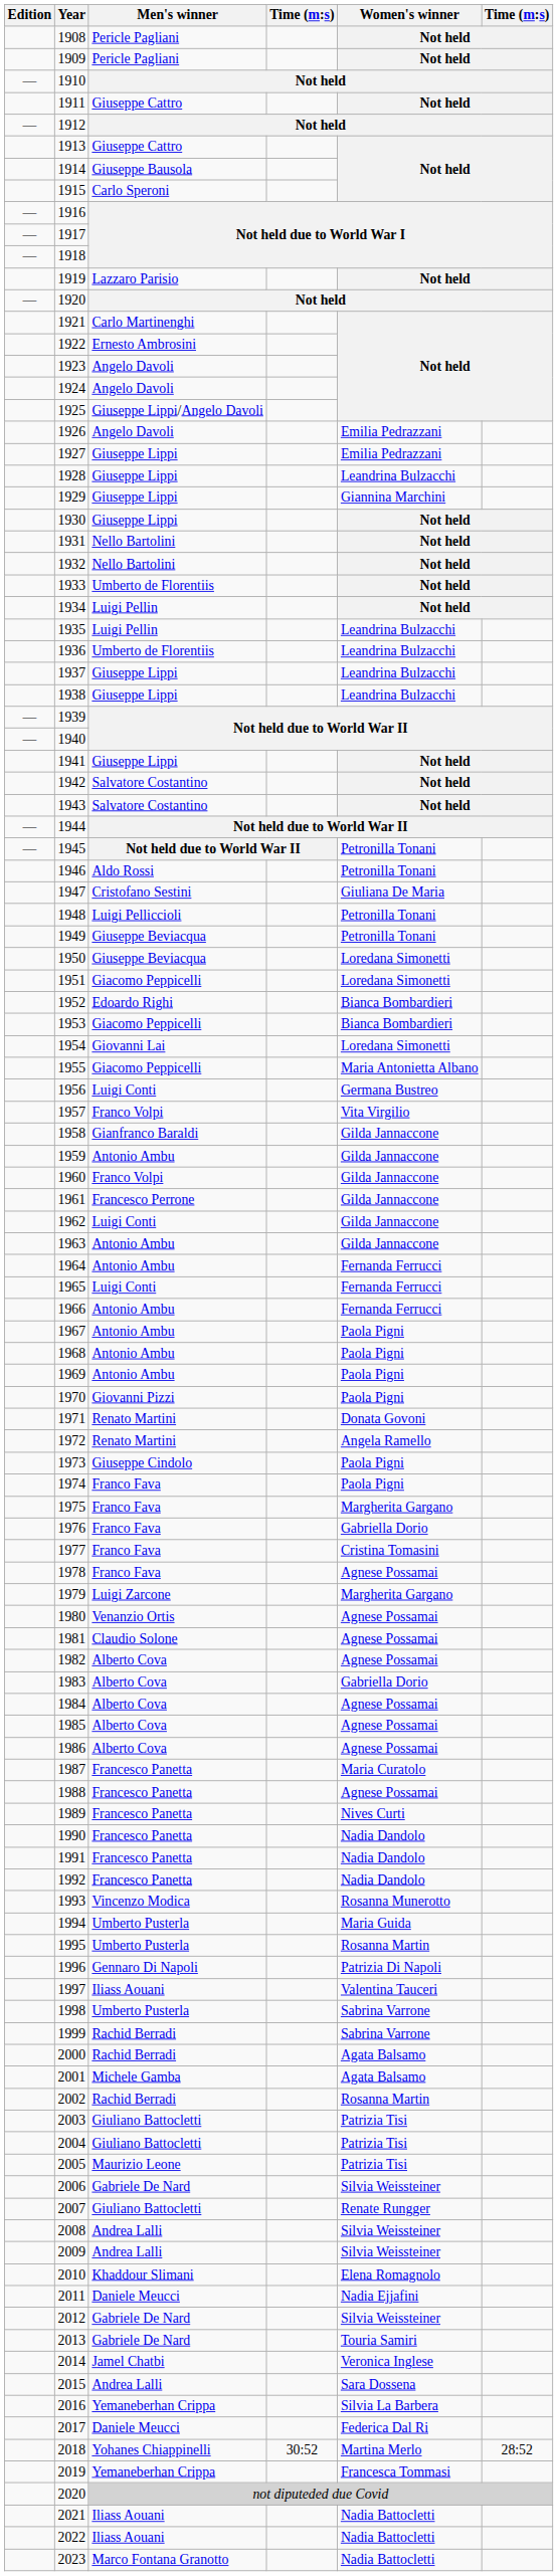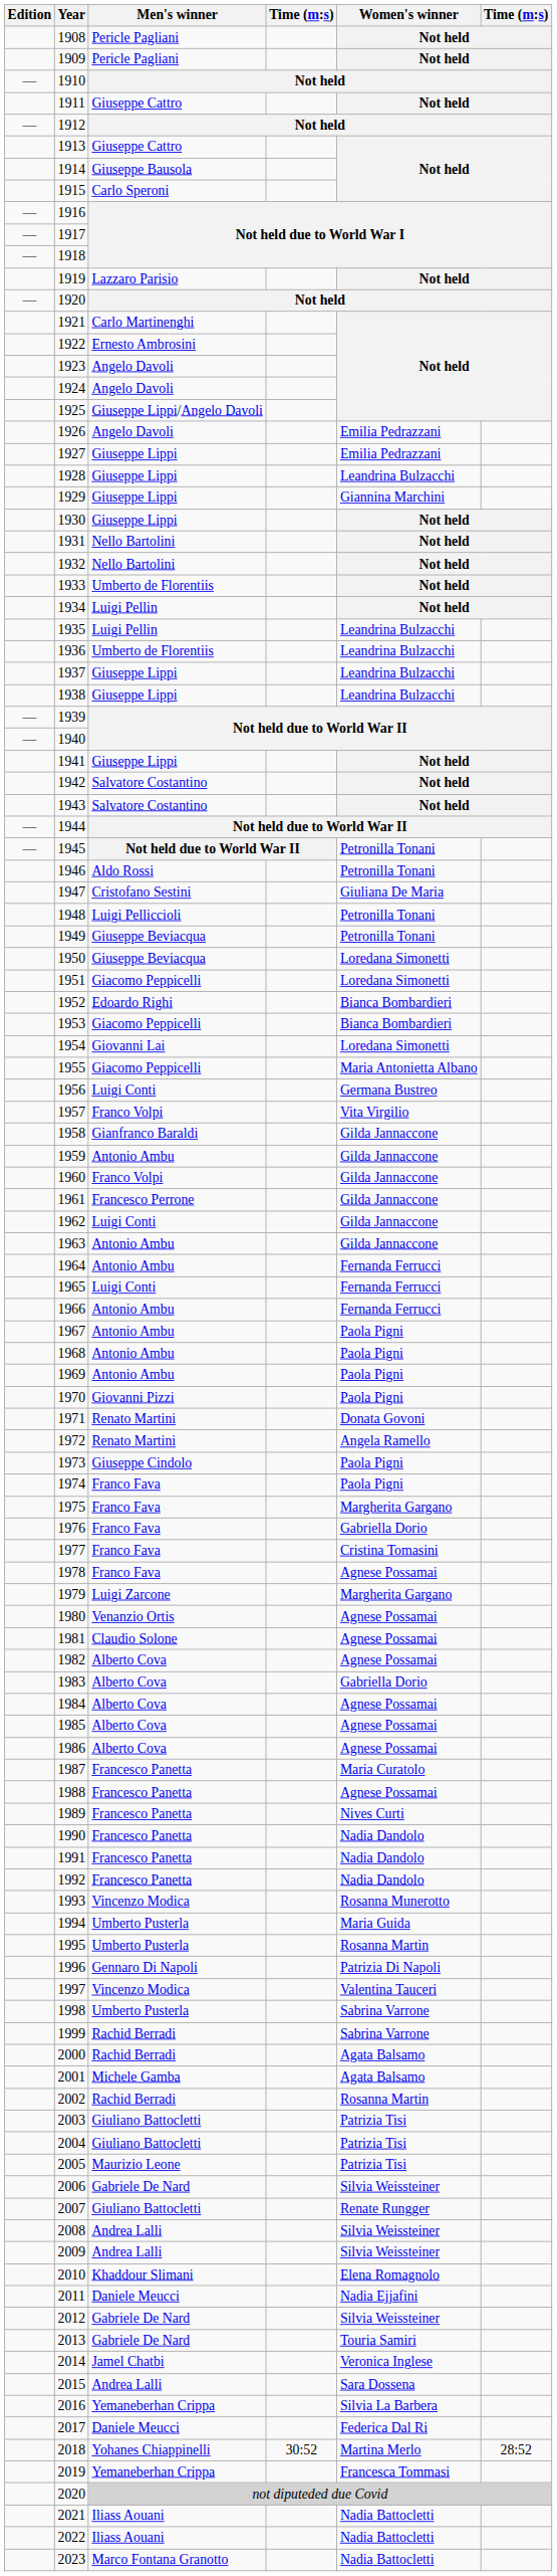 <table class="wikitable" style="text-align:center">
 <tr>
 <th>Edition</th>
 <th>Year</th>
 <th>Men's winner</th>
 <th>Time (<a href='#'>m</a>:<a href='#'>s</a>)</th>
 <th>Women's winner</th>
 <th>Time (<a href='#'>m</a>:<a href='#'>s</a>)</th>
 </tr>
 <tr>
 <td></td>
 <td>1908</td>
 <td align=left><a href='#'>Pericle Pagliani</a></td>
 <td></td>
 <th colspan=2>Not held</th>
 </tr>
 <tr>
 <td></td>
 <td>1909</td>
 <td align=left><a href='#'>Pericle Pagliani</a></td>
 <td></td>
 <th colspan=2>Not held</th>
 </tr>
 <tr>
 <td>—</td>
 <td>1910</td>
 <th colspan=4>Not held</th>
 </tr>
 <tr>
 <td></td>
 <td>1911</td>
 <td align=left><a href='#'>Giuseppe Cattro</a></td>
 <td></td>
 <th colspan=2>Not held</th>
 </tr>
 <tr>
 <td>—</td>
 <td>1912</td>
 <th colspan=4>Not held</th>
 </tr>
 <tr>
 <td></td>
 <td>1913</td>
 <td align=left><a href='#'>Giuseppe Cattro</a></td>
 <td></td>
 <th rowspan=3 colspan=2>Not held</th>
 </tr>
 <tr>
 <td></td>
 <td>1914</td>
 <td align=left><a href='#'>Giuseppe Bausola</a></td>
 <td></td>
 </tr>
 <tr>
 <td></td>
 <td>1915</td>
 <td align=left><a href='#'>Carlo Speroni</a></td>
 <td></td>
 </tr>
 <tr>
 <td>—</td>
 <td>1916</td>
 <th rowspan=3 colspan=4>Not held due to World War I</th>
 </tr>
 <tr>
 <td>—</td>
 <td>1917</td>
 </tr>
 <tr>
 <td>—</td>
 <td>1918</td>
 </tr>
 <tr>
 <td></td>
 <td>1919</td>
 <td align=left><a href='#'>Lazzaro Parisio</a></td>
 <td></td>
 <th colspan=2>Not held</th>
 </tr>
 <tr>
 <td>—</td>
 <td>1920</td>
 <th colspan=4>Not held</th>
 </tr>
 <tr>
 <td></td>
 <td>1921</td>
 <td align=left><a href='#'>Carlo Martinenghi</a></td>
 <td></td>
 <th rowspan=5 colspan=2>Not held</th>
 </tr>
 <tr>
 <td></td>
 <td>1922</td>
 <td align=left><a href='#'>Ernesto Ambrosini</a></td>
 <td></td>
 </tr>
 <tr>
 <td></td>
 <td>1923</td>
 <td align=left><a href='#'>Angelo Davoli</a></td>
 <td></td>
 </tr>
 <tr>
 <td></td>
 <td>1924</td>
 <td align=left><a href='#'>Angelo Davoli</a></td>
 <td></td>
 </tr>
 <tr>
 <td></td>
 <td>1925</td>
 <td align=left><a href='#'>Giuseppe Lippi</a>/<a href='#'>Angelo Davoli</a></td>
 <td></td>
 </tr>
 <tr>
 <td></td>
 <td>1926</td>
 <td align=left><a href='#'>Angelo Davoli</a></td>
 <td></td>
 <td align=left><a href='#'>Emilia Pedrazzani</a></td>
 <td></td>
 </tr>
 <tr>
 <td></td>
 <td>1927</td>
 <td align=left><a href='#'>Giuseppe Lippi</a></td>
 <td></td>
 <td align=left><a href='#'>Emilia Pedrazzani</a></td>
 <td></td>
 </tr>
 <tr>
 <td></td>
 <td>1928</td>
 <td align=left><a href='#'>Giuseppe Lippi</a></td>
 <td></td>
 <td align=left><a href='#'>Leandrina Bulzacchi</a></td>
 <td></td>
 </tr>
 <tr>
 <td></td>
 <td>1929</td>
 <td align=left><a href='#'>Giuseppe Lippi</a></td>
 <td></td>
 <td align=left><a href='#'>Giannina Marchini</a></td>
 <td></td>
 </tr>
 <tr>
 <td></td>
 <td>1930</td>
 <td align=left><a href='#'>Giuseppe Lippi</a></td>
 <td></td>
 <th colspan=2>Not held</th>
 </tr>
 <tr>
 <td></td>
 <td>1931</td>
 <td align=left><a href='#'>Nello Bartolini</a></td>
 <td></td>
 <th colspan=2>Not held</th>
 </tr>
 <tr>
 <td></td>
 <td>1932</td>
 <td align=left><a href='#'>Nello Bartolini</a></td>
 <td></td>
 <th colspan=2>Not held</th>
 </tr>
 <tr>
 <td></td>
 <td>1933</td>
 <td align=left><a href='#'>Umberto de Florentiis</a></td>
 <td></td>
 <th colspan=2>Not held</th>
 </tr>
 <tr>
 <td></td>
 <td>1934</td>
 <td align=left><a href='#'>Luigi Pellin</a></td>
 <td></td>
 <th colspan=2>Not held</th>
 </tr>
 <tr>
 <td></td>
 <td>1935</td>
 <td align=left><a href='#'>Luigi Pellin</a></td>
 <td></td>
 <td align=left><a href='#'>Leandrina Bulzacchi</a></td>
 <td></td>
 </tr>
 <tr>
 <td></td>
 <td>1936</td>
 <td align=left><a href='#'>Umberto de Florentiis</a></td>
 <td></td>
 <td align=left><a href='#'>Leandrina Bulzacchi</a></td>
 <td></td>
 </tr>
 <tr>
 <td></td>
 <td>1937</td>
 <td align=left><a href='#'>Giuseppe Lippi</a></td>
 <td></td>
 <td align=left><a href='#'>Leandrina Bulzacchi</a></td>
 <td></td>
 </tr>
 <tr>
 <td></td>
 <td>1938</td>
 <td align=left><a href='#'>Giuseppe Lippi</a></td>
 <td></td>
 <td align=left><a href='#'>Leandrina Bulzacchi</a></td>
 <td></td>
 </tr>
 <tr>
 <td>—</td>
 <td>1939</td>
 <th rowspan=2 colspan=4>Not held due to World War II</th>
 </tr>
 <tr>
 <td>—</td>
 <td>1940</td>
 </tr>
 <tr>
 <td></td>
 <td>1941</td>
 <td align=left><a href='#'>Giuseppe Lippi</a></td>
 <td></td>
 <th colspan=2>Not held</th>
 </tr>
 <tr>
 <td></td>
 <td>1942</td>
 <td align=left><a href='#'>Salvatore Costantino</a></td>
 <td></td>
 <th colspan=2>Not held</th>
 </tr>
 <tr>
 <td></td>
 <td>1943</td>
 <td align=left><a href='#'>Salvatore Costantino</a></td>
 <td></td>
 <th colspan=2>Not held</th>
 </tr>
 <tr>
 <td>—</td>
 <td>1944</td>
 <th colspan=4>Not held due to World War II</th>
 </tr>
 <tr>
 <td>—</td>
 <td>1945</td>
 <th colspan=2>Not held due to World War II</th>
 <td align=left><a href='#'>Petronilla Tonani</a></td>
 <td></td>
 </tr>
 <tr>
 <td></td>
 <td>1946</td>
 <td align=left><a href='#'>Aldo Rossi</a></td>
 <td></td>
 <td align=left><a href='#'>Petronilla Tonani</a></td>
 <td></td>
 </tr>
 <tr>
 <td></td>
 <td>1947</td>
 <td align=left><a href='#'>Cristofano Sestini</a></td>
 <td></td>
 <td align=left><a href='#'>Giuliana De Maria</a></td>
 <td></td>
 </tr>
 <tr>
 <td></td>
 <td>1948</td>
 <td align=left><a href='#'>Luigi Pelliccioli</a></td>
 <td></td>
 <td align=left><a href='#'>Petronilla Tonani</a></td>
 <td></td>
 </tr>
 <tr>
 <td></td>
 <td>1949</td>
 <td align=left><a href='#'>Giuseppe Beviacqua</a></td>
 <td></td>
 <td align=left><a href='#'>Petronilla Tonani</a></td>
 <td></td>
 </tr>
 <tr>
 <td></td>
 <td>1950</td>
 <td align=left><a href='#'>Giuseppe Beviacqua</a></td>
 <td></td>
 <td align=left><a href='#'>Loredana Simonetti</a></td>
 <td></td>
 </tr>
 <tr>
 <td></td>
 <td>1951</td>
 <td align=left><a href='#'>Giacomo Peppicelli</a></td>
 <td></td>
 <td align=left><a href='#'>Loredana Simonetti</a></td>
 <td></td>
 </tr>
 <tr>
 <td></td>
 <td>1952</td>
 <td align=left><a href='#'>Edoardo Righi</a></td>
 <td></td>
 <td align=left><a href='#'>Bianca Bombardieri</a></td>
 <td></td>
 </tr>
 <tr>
 <td></td>
 <td>1953</td>
 <td align=left><a href='#'>Giacomo Peppicelli</a></td>
 <td></td>
 <td align=left><a href='#'>Bianca Bombardieri</a></td>
 <td></td>
 </tr>
 <tr>
 <td></td>
 <td>1954</td>
 <td align=left><a href='#'>Giovanni Lai</a></td>
 <td></td>
 <td align=left><a href='#'>Loredana Simonetti</a></td>
 <td></td>
 </tr>
 <tr>
 <td></td>
 <td>1955</td>
 <td align=left><a href='#'>Giacomo Peppicelli</a></td>
 <td></td>
 <td align=left><a href='#'>Maria Antonietta Albano</a></td>
 <td></td>
 </tr>
 <tr>
 <td></td>
 <td>1956</td>
 <td align=left><a href='#'>Luigi Conti</a></td>
 <td></td>
 <td align=left><a href='#'>Germana Bustreo</a></td>
 <td></td>
 </tr>
 <tr>
 <td></td>
 <td>1957</td>
 <td align=left><a href='#'>Franco Volpi</a></td>
 <td></td>
 <td align=left><a href='#'>Vita Virgilio</a></td>
 <td></td>
 </tr>
 <tr>
 <td></td>
 <td>1958</td>
 <td align=left><a href='#'>Gianfranco Baraldi</a></td>
 <td></td>
 <td align=left><a href='#'>Gilda Jannaccone</a></td>
 <td></td>
 </tr>
 <tr>
 <td></td>
 <td>1959</td>
 <td align=left><a href='#'>Antonio Ambu</a></td>
 <td></td>
 <td align=left><a href='#'>Gilda Jannaccone</a></td>
 <td></td>
 </tr>
 <tr>
 <td></td>
 <td>1960</td>
 <td align=left><a href='#'>Franco Volpi</a></td>
 <td></td>
 <td align=left><a href='#'>Gilda Jannaccone</a></td>
 <td></td>
 </tr>
 <tr>
 <td></td>
 <td>1961</td>
 <td align=left><a href='#'>Francesco Perrone</a></td>
 <td></td>
 <td align=left><a href='#'>Gilda Jannaccone</a></td>
 <td></td>
 </tr>
 <tr>
 <td></td>
 <td>1962</td>
 <td align=left><a href='#'>Luigi Conti</a></td>
 <td></td>
 <td align=left><a href='#'>Gilda Jannaccone</a></td>
 <td></td>
 </tr>
 <tr>
 <td></td>
 <td>1963</td>
 <td align=left><a href='#'>Antonio Ambu</a></td>
 <td></td>
 <td align=left><a href='#'>Gilda Jannaccone</a></td>
 <td></td>
 </tr>
 <tr>
 <td></td>
 <td>1964</td>
 <td align=left><a href='#'>Antonio Ambu</a></td>
 <td></td>
 <td align=left><a href='#'>Fernanda Ferrucci</a></td>
 <td></td>
 </tr>
 <tr>
 <td></td>
 <td>1965</td>
 <td align=left><a href='#'>Luigi Conti</a></td>
 <td></td>
 <td align=left><a href='#'>Fernanda Ferrucci</a></td>
 <td></td>
 </tr>
 <tr>
 <td></td>
 <td>1966</td>
 <td align=left><a href='#'>Antonio Ambu</a></td>
 <td></td>
 <td align=left><a href='#'>Fernanda Ferrucci</a></td>
 <td></td>
 </tr>
 <tr>
 <td></td>
 <td>1967</td>
 <td align=left><a href='#'>Antonio Ambu</a></td>
 <td></td>
 <td align=left><a href='#'>Paola Pigni</a></td>
 <td></td>
 </tr>
 <tr>
 <td></td>
 <td>1968</td>
 <td align=left><a href='#'>Antonio Ambu</a></td>
 <td></td>
 <td align=left><a href='#'>Paola Pigni</a></td>
 <td></td>
 </tr>
 <tr>
 <td></td>
 <td>1969</td>
 <td align=left><a href='#'>Antonio Ambu</a></td>
 <td></td>
 <td align=left><a href='#'>Paola Pigni</a></td>
 <td></td>
 </tr>
 <tr>
 <td></td>
 <td>1970</td>
 <td align=left><a href='#'>Giovanni Pizzi</a></td>
 <td></td>
 <td align=left><a href='#'>Paola Pigni</a></td>
 <td></td>
 </tr>
 <tr>
 <td></td>
 <td>1971</td>
 <td align=left><a href='#'>Renato Martini</a></td>
 <td></td>
 <td align=left><a href='#'>Donata Govoni</a></td>
 <td></td>
 </tr>
 <tr>
 <td></td>
 <td>1972</td>
 <td align=left><a href='#'>Renato Martini</a></td>
 <td></td>
 <td align=left><a href='#'>Angela Ramello</a></td>
 <td></td>
 </tr>
 <tr>
 <td></td>
 <td>1973</td>
 <td align=left><a href='#'>Giuseppe Cindolo</a></td>
 <td></td>
 <td align=left><a href='#'>Paola Pigni</a></td>
 <td></td>
 </tr>
 <tr>
 <td></td>
 <td>1974</td>
 <td align=left><a href='#'>Franco Fava</a></td>
 <td></td>
 <td align=left><a href='#'>Paola Pigni</a></td>
 <td></td>
 </tr>
 <tr>
 <td></td>
 <td>1975</td>
 <td align=left><a href='#'>Franco Fava</a></td>
 <td></td>
 <td align=left><a href='#'>Margherita Gargano</a></td>
 <td></td>
 </tr>
 <tr>
 <td></td>
 <td>1976</td>
 <td align=left><a href='#'>Franco Fava</a></td>
 <td></td>
 <td align=left><a href='#'>Gabriella Dorio</a></td>
 <td></td>
 </tr>
 <tr>
 <td></td>
 <td>1977</td>
 <td align=left><a href='#'>Franco Fava</a></td>
 <td></td>
 <td align=left><a href='#'>Cristina Tomasini</a></td>
 <td></td>
 </tr>
 <tr>
 <td></td>
 <td>1978</td>
 <td align=left><a href='#'>Franco Fava</a></td>
 <td></td>
 <td align=left><a href='#'>Agnese Possamai</a></td>
 <td></td>
 </tr>
 <tr>
 <td></td>
 <td>1979</td>
 <td align=left><a href='#'>Luigi Zarcone</a></td>
 <td></td>
 <td align=left><a href='#'>Margherita Gargano</a></td>
 <td></td>
 </tr>
 <tr>
 <td></td>
 <td>1980</td>
 <td align=left><a href='#'>Venanzio Ortis</a></td>
 <td></td>
 <td align=left><a href='#'>Agnese Possamai</a></td>
 <td></td>
 </tr>
 <tr>
 <td></td>
 <td>1981</td>
 <td align=left><a href='#'>Claudio Solone</a></td>
 <td></td>
 <td align=left><a href='#'>Agnese Possamai</a></td>
 <td></td>
 </tr>
 <tr>
 <td></td>
 <td>1982</td>
 <td align=left><a href='#'>Alberto Cova</a></td>
 <td></td>
 <td align=left><a href='#'>Agnese Possamai</a></td>
 <td></td>
 </tr>
 <tr>
 <td></td>
 <td>1983</td>
 <td align=left><a href='#'>Alberto Cova</a></td>
 <td></td>
 <td align=left><a href='#'>Gabriella Dorio</a></td>
 <td></td>
 </tr>
 <tr>
 <td></td>
 <td>1984</td>
 <td align=left><a href='#'>Alberto Cova</a></td>
 <td></td>
 <td align=left><a href='#'>Agnese Possamai</a></td>
 <td></td>
 </tr>
 <tr>
 <td></td>
 <td>1985</td>
 <td align=left><a href='#'>Alberto Cova</a></td>
 <td></td>
 <td align=left><a href='#'>Agnese Possamai</a></td>
 <td></td>
 </tr>
 <tr>
 <td></td>
 <td>1986</td>
 <td align=left><a href='#'>Alberto Cova</a></td>
 <td></td>
 <td align=left><a href='#'>Agnese Possamai</a></td>
 <td></td>
 </tr>
 <tr>
 <td></td>
 <td>1987</td>
 <td align=left><a href='#'>Francesco Panetta</a></td>
 <td></td>
 <td align=left><a href='#'>Maria Curatolo</a></td>
 <td></td>
 </tr>
 <tr>
 <td></td>
 <td>1988</td>
 <td align=left><a href='#'>Francesco Panetta</a></td>
 <td></td>
 <td align=left><a href='#'>Agnese Possamai</a></td>
 <td></td>
 </tr>
 <tr>
 <td></td>
 <td>1989</td>
 <td align=left><a href='#'>Francesco Panetta</a></td>
 <td></td>
 <td align=left><a href='#'>Nives Curti</a></td>
 <td></td>
 </tr>
 <tr>
 <td></td>
 <td>1990</td>
 <td align=left><a href='#'>Francesco Panetta</a></td>
 <td></td>
 <td align=left><a href='#'>Nadia Dandolo</a></td>
 <td></td>
 </tr>
 <tr>
 <td></td>
 <td>1991</td>
 <td align=left><a href='#'>Francesco Panetta</a></td>
 <td></td>
 <td align=left><a href='#'>Nadia Dandolo</a></td>
 <td></td>
 </tr>
 <tr>
 <td></td>
 <td>1992</td>
 <td align=left><a href='#'>Francesco Panetta</a></td>
 <td></td>
 <td align=left><a href='#'>Nadia Dandolo</a></td>
 <td></td>
 </tr>
 <tr>
 <td></td>
 <td>1993</td>
 <td align=left><a href='#'>Vincenzo Modica</a></td>
 <td></td>
 <td align=left><a href='#'>Rosanna Munerotto</a></td>
 <td></td>
 </tr>
 <tr>
 <td></td>
 <td>1994</td>
 <td align=left><a href='#'>Umberto Pusterla</a></td>
 <td></td>
 <td align=left><a href='#'>Maria Guida</a></td>
 <td></td>
 </tr>
 <tr>
 <td></td>
 <td>1995</td>
 <td align=left><a href='#'>Umberto Pusterla</a></td>
 <td></td>
 <td align=left><a href='#'>Rosanna Martin</a></td>
 <td></td>
 </tr>
 <tr>
 <td></td>
 <td>1996</td>
 <td align=left><a href='#'>Gennaro Di Napoli</a></td>
 <td></td>
 <td align=left><a href='#'>Patrizia Di Napoli</a></td>
 <td></td>
 </tr>
 <tr>
 <td></td>
 <td>1997</td>
-<td align=left><a href='#'>Iliass Aouani</a></td>
+<td align=left><a href='#'>Vincenzo Modica</a></td>
 <td></td>
 <td align=left><a href='#'>Valentina Tauceri</a></td>
 <td></td>
 </tr>
 <tr>
 <td></td>
 <td>1998</td>
 <td align=left><a href='#'>Umberto Pusterla</a></td>
 <td></td>
 <td align=left><a href='#'>Sabrina Varrone</a></td>
 <td></td>
 </tr>
 <tr>
 <td></td>
 <td>1999</td>
 <td align=left><a href='#'>Rachid Berradi</a></td>
 <td></td>
 <td align=left><a href='#'>Sabrina Varrone</a></td>
 <td></td>
 </tr>
 <tr>
 <td></td>
 <td>2000</td>
 <td align=left><a href='#'>Rachid Berradi</a></td>
 <td></td>
 <td align=left><a href='#'>Agata Balsamo</a></td>
 <td></td>
 </tr>
 <tr>
 <td></td>
 <td>2001</td>
 <td align=left><a href='#'>Michele Gamba</a></td>
 <td></td>
 <td align=left><a href='#'>Agata Balsamo</a></td>
 <td></td>
 </tr>
 <tr>
 <td></td>
 <td>2002</td>
 <td align=left><a href='#'>Rachid Berradi</a></td>
 <td></td>
 <td align=left><a href='#'>Rosanna Martin</a></td>
 <td></td>
 </tr>
 <tr>
 <td></td>
 <td>2003</td>
 <td align=left><a href='#'>Giuliano Battocletti</a></td>
 <td></td>
 <td align=left><a href='#'>Patrizia Tisi</a></td>
 <td></td>
 </tr>
 <tr>
 <td></td>
 <td>2004</td>
 <td align=left><a href='#'>Giuliano Battocletti</a></td>
 <td></td>
 <td align=left><a href='#'>Patrizia Tisi</a></td>
 <td></td>
 </tr>
 <tr>
 <td></td>
 <td>2005</td>
 <td align=left><a href='#'>Maurizio Leone</a></td>
 <td></td>
 <td align=left><a href='#'>Patrizia Tisi</a></td>
 <td></td>
 </tr>
 <tr>
 <td></td>
 <td>2006</td>
 <td align=left><a href='#'>Gabriele De Nard</a></td>
 <td></td>
 <td align=left><a href='#'>Silvia Weissteiner</a></td>
 <td></td>
 </tr>
 <tr>
 <td></td>
 <td>2007</td>
 <td align=left><a href='#'>Giuliano Battocletti</a></td>
 <td></td>
 <td align=left><a href='#'>Renate Rungger</a></td>
 <td></td>
 </tr>
 <tr>
 <td></td>
 <td>2008</td>
 <td align=left><a href='#'>Andrea Lalli</a></td>
 <td></td>
 <td align=left><a href='#'>Silvia Weissteiner</a></td>
 <td></td>
 </tr>
 <tr>
 <td></td>
 <td>2009</td>
 <td align=left><a href='#'>Andrea Lalli</a></td>
 <td></td>
 <td align=left><a href='#'>Silvia Weissteiner</a></td>
 <td></td>
 </tr>
 <tr>
 <td></td>
 <td>2010</td>
 <td align=left><a href='#'>Khaddour Slimani</a></td>
 <td></td>
 <td align=left><a href='#'>Elena Romagnolo</a></td>
 <td></td>
 </tr>
 <tr>
 <td></td>
 <td>2011</td>
 <td align=left><a href='#'>Daniele Meucci</a></td>
 <td></td>
 <td align=left><a href='#'>Nadia Ejjafini</a></td>
 <td></td>
 </tr>
 <tr>
 <td></td>
 <td>2012</td>
 <td align=left><a href='#'>Gabriele De Nard</a></td>
 <td></td>
 <td align=left><a href='#'>Silvia Weissteiner</a></td>
 <td></td>
 </tr>
 <tr>
 <td></td>
 <td>2013</td>
 <td align=left><a href='#'>Gabriele De Nard</a></td>
 <td></td>
 <td align=left><a href='#'>Touria Samiri</a></td>
 <td></td>
 </tr>
 <tr>
 <td></td>
 <td>2014</td>
 <td align=left><a href='#'>Jamel Chatbi</a></td>
 <td></td>
 <td align=left><a href='#'>Veronica Inglese</a></td>
 <td></td>
 </tr>
 <tr>
 <td></td>
 <td>2015</td>
 <td align=left><a href='#'>Andrea Lalli</a></td>
 <td></td>
 <td align=left><a href='#'>Sara Dossena</a></td>
 <td></td>
 </tr>
 <tr>
 <td></td>
 <td>2016</td>
 <td align=left><a href='#'>Yemaneberhan Crippa</a></td>
 <td></td>
 <td align=left><a href='#'>Silvia La Barbera</a></td>
 <td></td>
 </tr>
 <tr>
 <td></td>
 <td>2017</td>
 <td align=left><a href='#'>Daniele Meucci</a></td>
 <td></td>
 <td align=left><a href='#'>Federica Dal Ri</a></td>
 <td></td>
 </tr>
 <tr>
 <td></td>
 <td>2018</td>
 <td align=left><a href='#'>Yohanes Chiappinelli</a></td>
 <td>30:52</td>
 <td align=left><a href='#'>Martina Merlo</a></td>
 <td>28:52</td>
 </tr>
 <tr>
 <td></td>
 <td>2019</td>
 <td align=left><a href='#'>Yemaneberhan Crippa</a></td>
 <td></td>
 <td align=left><a href='#'>Francesca Tommasi</a></td>
 <td></td>
 </tr>
 <tr>
 <td></td>
 <td>2020</td>
 <td align=center colspan=4 bgcolor=lightgrey><em>not diputeded due Covid</em></td>
 </tr>
 <tr>
 <td></td>
 <td>2021</td>
 <td align=left><a href='#'>Iliass Aouani</a></td>
 <td></td>
 <td align=left><a href='#'>Nadia Battocletti</a></td>
 <td></td>
 </tr>
 <tr>
 <td></td>
 <td>2022</td>
 <td align=left><a href='#'>Iliass Aouani</a></td>
 <td></td>
 <td align=left><a href='#'>Nadia Battocletti</a></td>
 <td></td>
 </tr>
 <tr>
 <td></td>
 <td>2023</td>
 <td align=left><a href='#'>Marco Fontana Granotto</a></td>
 <td></td>
 <td align=left><a href='#'>Nadia Battocletti</a></td>
 <td></td>
 </tr>
 </table>
